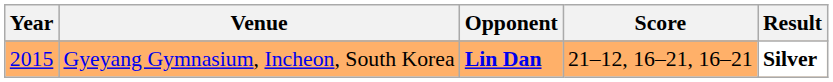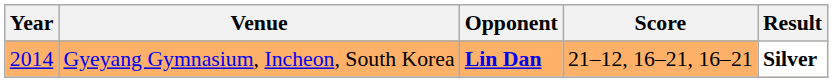 <table class="sortable wikitable" style="font-size: 90%">
 <tr>
 <th>Year</th>
 <th>Venue</th>
 <th>Opponent</th>
 <th>Score</th>
 <th>Result</th>
 </tr>
 <tr style="background:#FFB069">
-<td align="center"><a href='#'>2015</a></td>
+<td align="center"><a href='#'>2014</a></td>
 <td align="left"><a href='#'>Gyeyang Gymnasium</a>, <a href='#'>Incheon</a>, South Korea</td>
 <td align="left"><strong> <a href='#'>Lin Dan</a></strong></td>
 <td align="left">21–12, 16–21, 16–21</td>
 <td style="text-align:left; background:white"> <strong>Silver</strong></td>
 </tr>
 </table>
